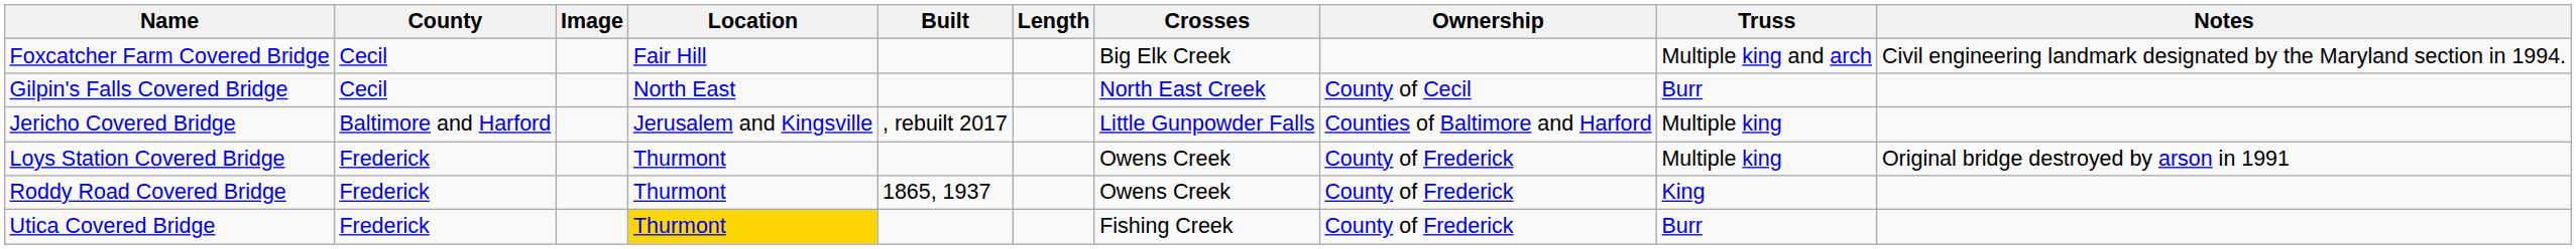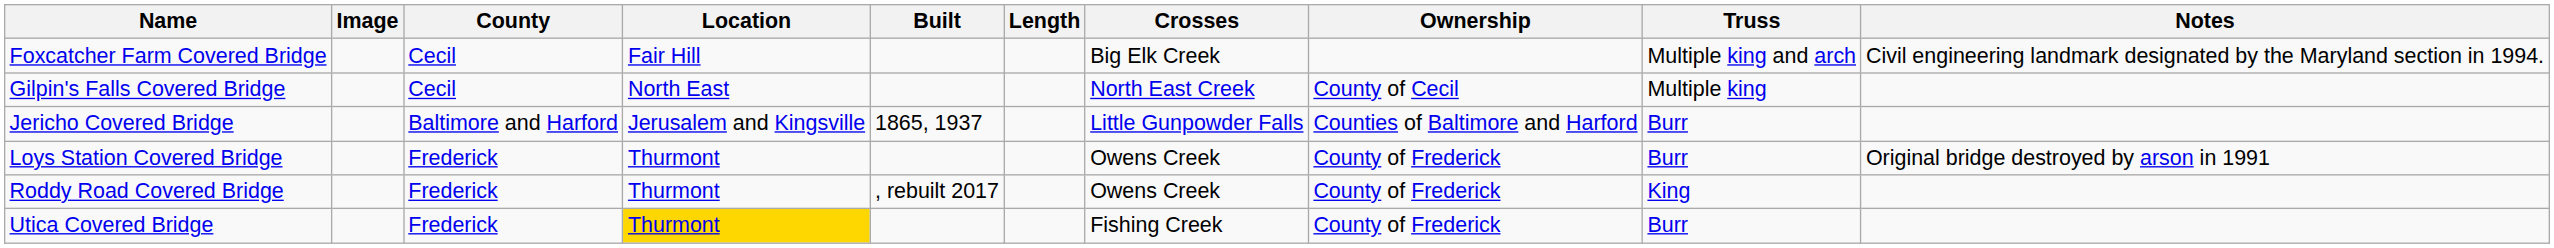 <table class="wikitable sortable">
 <tr>
 <th>Name</th>
+<th class=unsortable>Image</th>
 <th>County</th>
-<th class=unsortable>Image</th>
 <th>Location</th>
 <th>Built</th>
 <th>Length</th>
 <th>Crosses</th>
 <th>Ownership</th>
 <th>Truss</th>
 <th>Notes</th>
 </tr>
 <tr>
 <td><a href='#'>Foxcatcher Farm Covered Bridge</a></td>
+<td></td>
 <td><a href='#'>Cecil</a></td>
-<td></td>
 <td><a href='#'>Fair Hill</a><br><small></small></td>
 <td></td>
 <td></td>
 <td>Big Elk Creek</td>
 <td></td>
 <td>Multiple <a href='#'>king</a> and <a href='#'>arch</a></td>
 <td>Civil engineering landmark designated by the Maryland section in 1994.</td>
 </tr>
 <tr>
 <td><a href='#'>Gilpin's Falls Covered Bridge</a></td>
+<td></td>
 <td><a href='#'>Cecil</a></td>
-<td></td>
 <td><a href='#'>North East</a><br><small></small></td>
 <td></td>
 <td></td>
 <td><a href='#'>North East Creek</a></td>
 <td><a href='#'>County</a> of <a href='#'>Cecil</a></td>
+<td>Multiple <a href='#'>king</a></td>
+<td></td>
+</tr>
+<tr>
+<td><a href='#'>Jericho Covered Bridge</a></td>
+<td></td>
+<td><a href='#'>Baltimore</a> and <a href='#'>Harford</a></td>
+<td><a href='#'>Jerusalem</a> and <a href='#'>Kingsville</a><br><small></small></td>
+<td>1865, 1937</td>
+<td></td>
+<td><a href='#'>Little Gunpowder Falls</a></td>
+<td><a href='#'>Counties</a> of <a href='#'>Baltimore</a> and <a href='#'>Harford</a></td>
 <td><a href='#'>Burr</a></td>
 <td></td>
 </tr>
 <tr>
-<td><a href='#'>Jericho Covered Bridge</a></td>
-<td><a href='#'>Baltimore</a> and <a href='#'>Harford</a></td>
+<td><a href='#'>Loys Station Covered Bridge</a></td>
 <td></td>
-<td><a href='#'>Jerusalem</a> and <a href='#'>Kingsville</a><br><small></small></td>
-<td>, rebuilt 2017</td>
-<td></td>
-<td><a href='#'>Little Gunpowder Falls</a></td>
-<td><a href='#'>Counties</a> of <a href='#'>Baltimore</a> and <a href='#'>Harford</a></td>
-<td>Multiple <a href='#'>king</a></td>
-<td></td>
-</tr>
-<tr>
-<td><a href='#'>Loys Station Covered Bridge</a></td>
 <td><a href='#'>Frederick</a></td>
-<td></td>
 <td><a href='#'>Thurmont</a><br><small></small></td>
 <td></td>
 <td></td>
 <td>Owens Creek</td>
 <td><a href='#'>County</a> of <a href='#'>Frederick</a></td>
-<td>Multiple <a href='#'>king</a></td>
+<td><a href='#'>Burr</a></td>
 <td>Original bridge destroyed by <a href='#'>arson</a> in 1991</td>
 </tr>
 <tr>
 <td><a href='#'>Roddy Road Covered Bridge</a></td>
+<td></td>
 <td><a href='#'>Frederick</a></td>
-<td></td>
 <td><a href='#'>Thurmont</a><br><small></small></td>
-<td>1865, 1937</td>
+<td>, rebuilt 2017</td>
 <td></td>
 <td>Owens Creek</td>
 <td><a href='#'>County</a> of <a href='#'>Frederick</a></td>
 <td><a href='#'>King</a></td>
 <td></td>
 </tr>
 <tr>
 <td><a href='#'>Utica Covered Bridge</a></td>
+<td></td>
 <td><a href='#'>Frederick</a></td>
-<td></td>
 <td style="background: gold;"><a href='#'>Thurmont</a><br><small></small></td>
 <td></td>
 <td></td>
 <td>Fishing Creek</td>
 <td><a href='#'>County</a> of <a href='#'>Frederick</a></td>
 <td><a href='#'>Burr</a></td>
 <td></td>
 </tr>
 </table>
